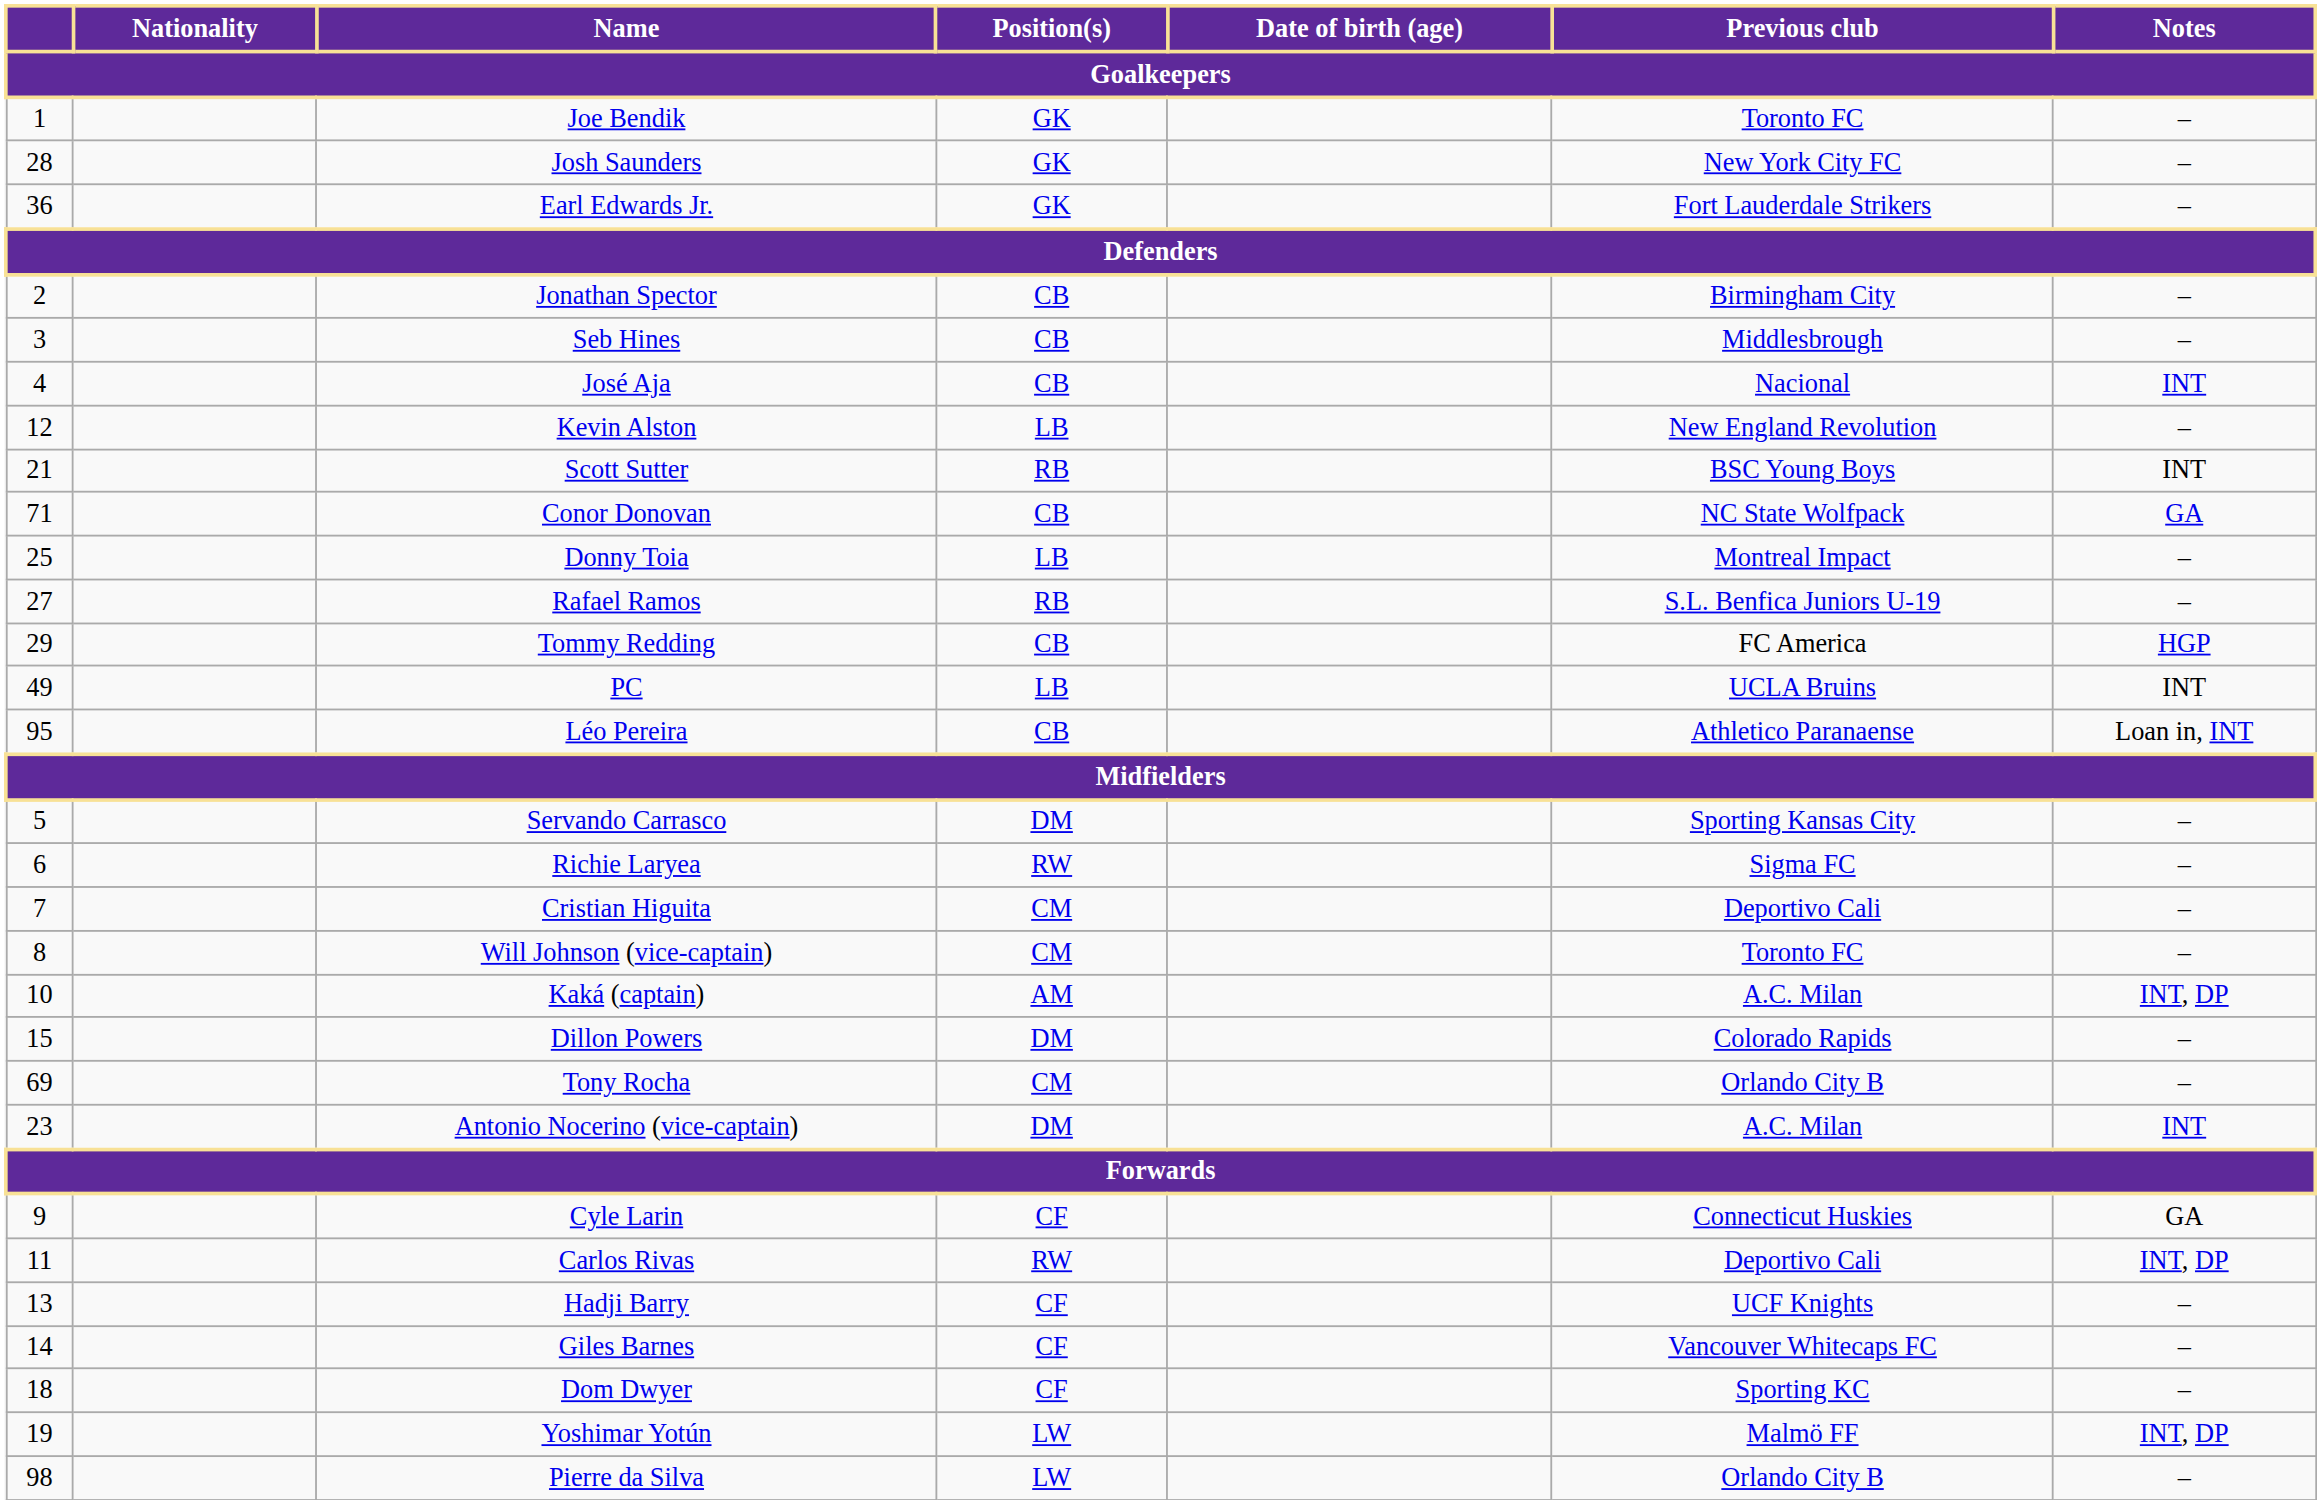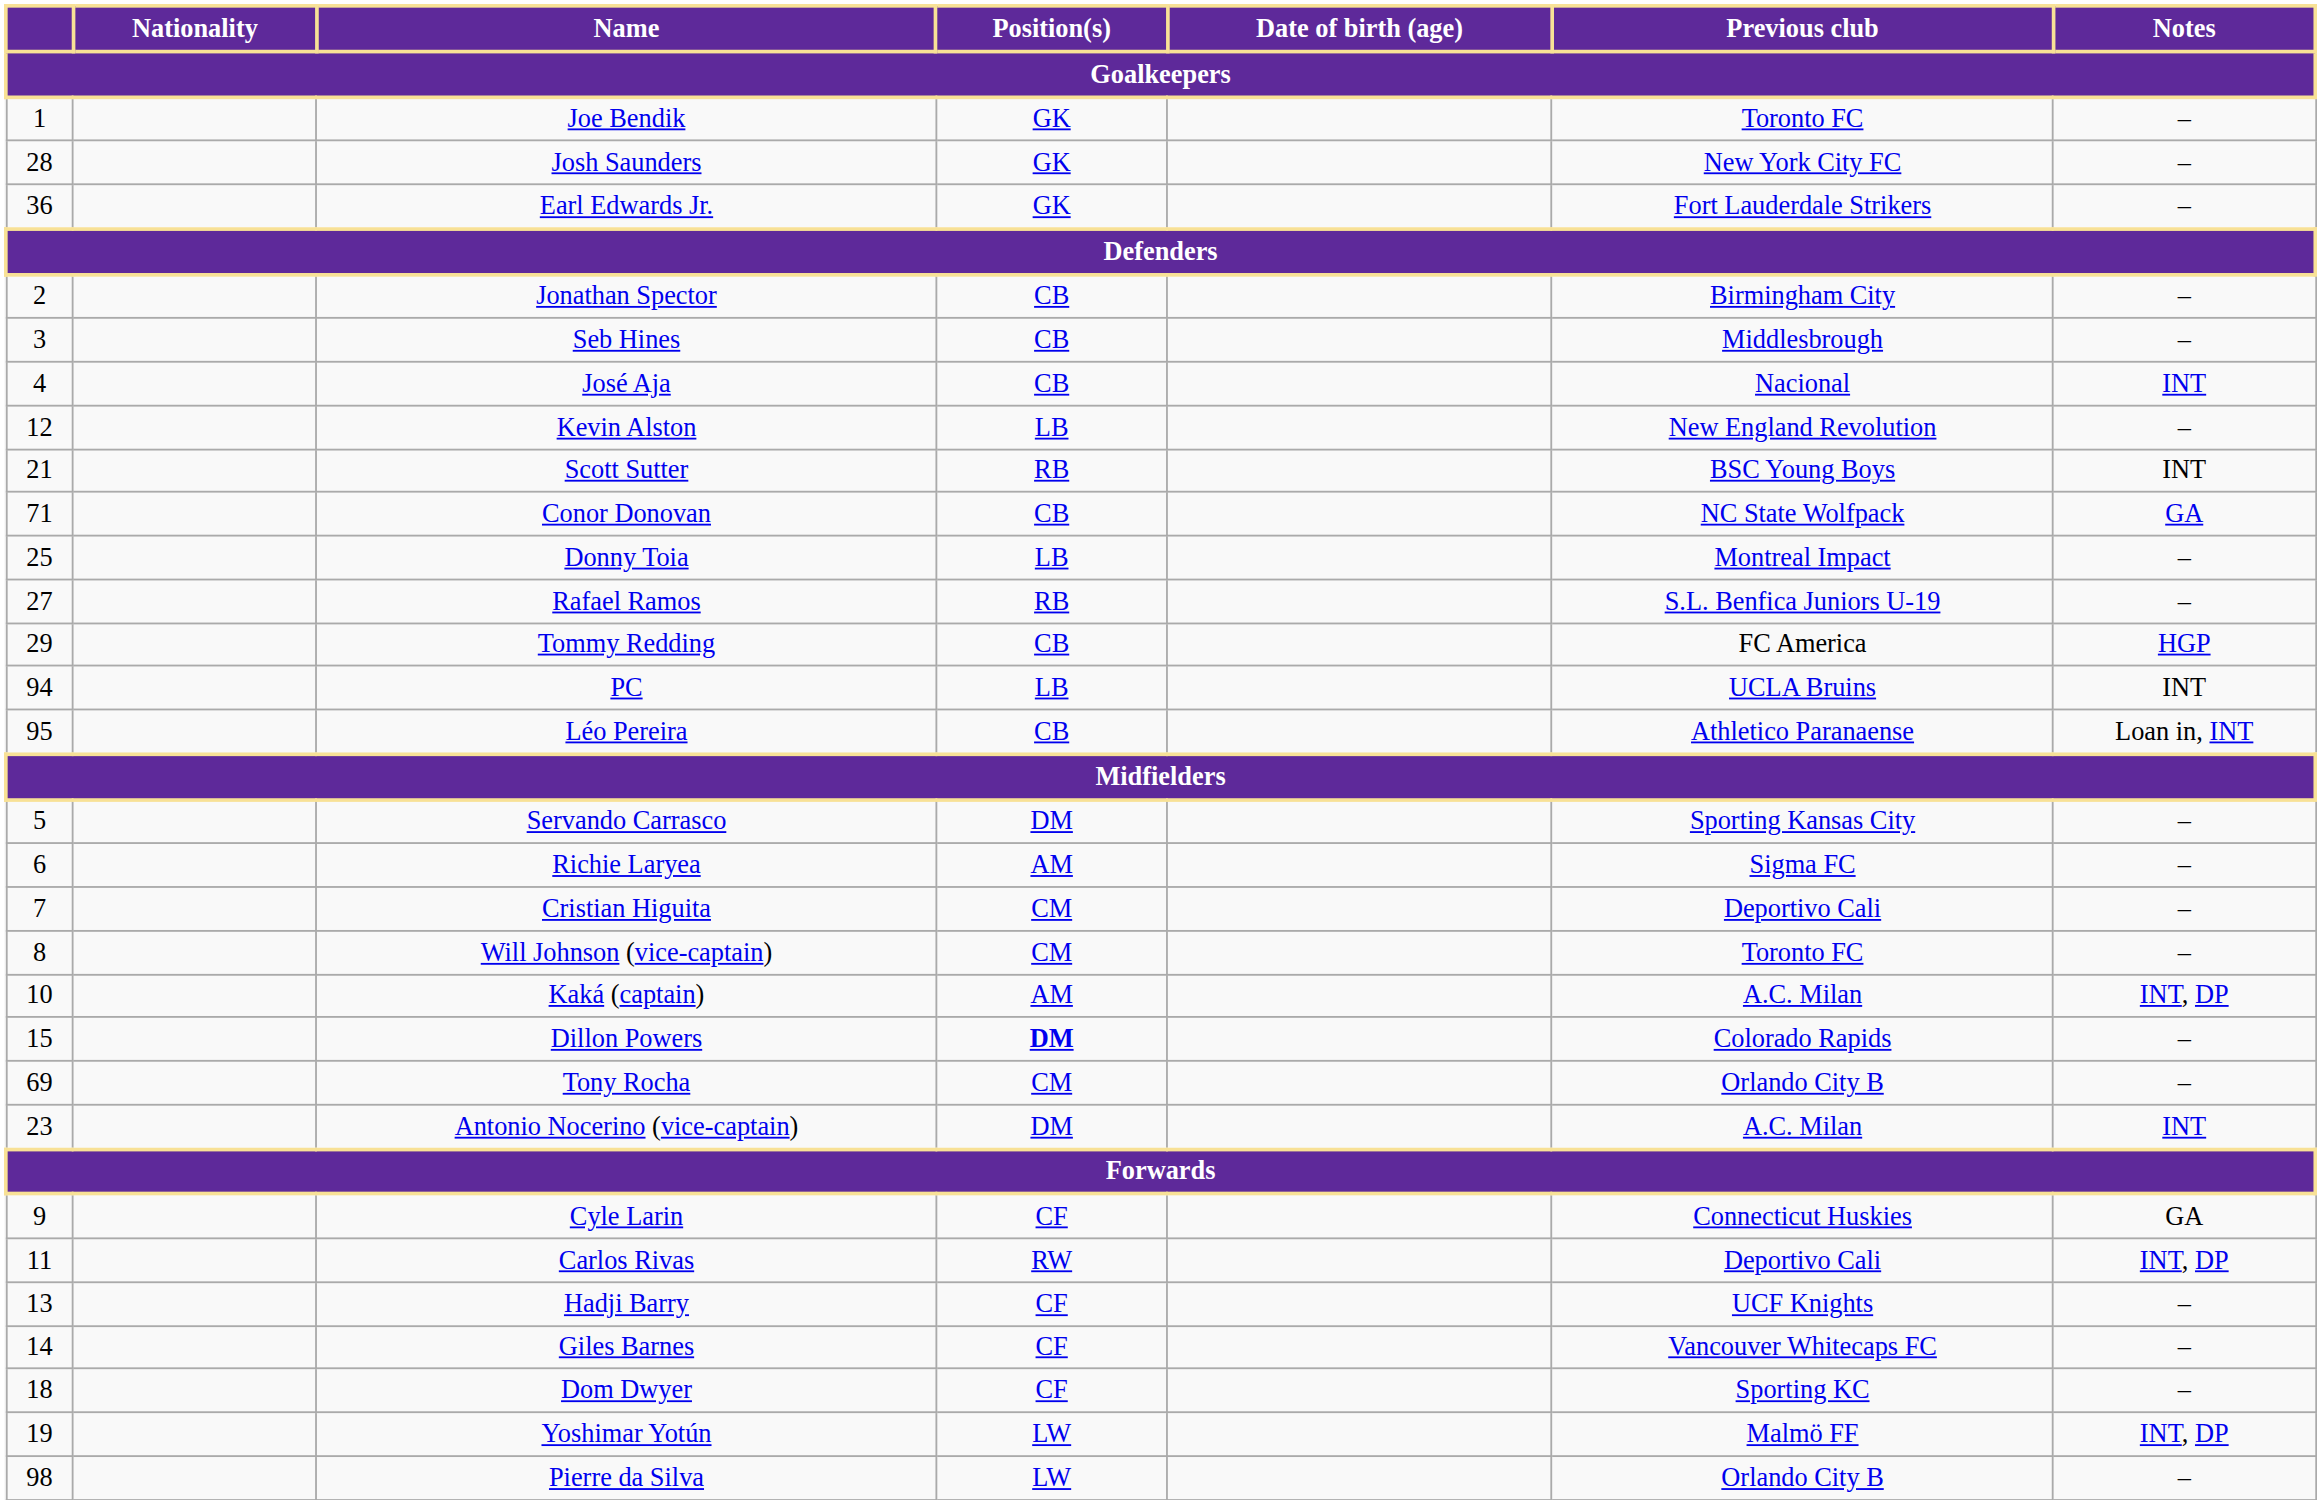 <table class="wikitable" style="text-align:center; font-size:90%; width:100%;">
 <tr>
 <th style="background:#5E299A; color:white; border:2px solid #F8E196; text-align:center;"></th>
 <th style="background:#5E299A; color:white; border:2px solid #F8E196; text-align:center;">Nationality</th>
 <th style="background:#5E299A; color:white; border:2px solid #F8E196; text-align:center;">Name</th>
 <th style="background:#5E299A; color:white; border:2px solid #F8E196; text-align:center;">Position(s)</th>
 <th style="background:#5E299A; color:white; border:2px solid #F8E196; text-align:center;">Date of birth (age)</th>
 <th style="background:#5E299A; color:white; border:2px solid #F8E196; text-align:center;">Previous club</th>
 <th style="background:#5E299A; color:white; border:2px solid #F8E196; text-align:center;">Notes</th>
 </tr>
 <tr>
 <th colspan="7" style="text-align:center; background:#5E299A; color:white; border:2px solid #F8E196;">Goalkeepers</th>
 </tr>
 <tr>
 <td>1</td>
 <td></td>
 <td><a href='#'>Joe Bendik</a></td>
 <td><a href='#'>GK</a></td>
 <td></td>
 <td> <a href='#'>Toronto FC</a></td>
 <td>–</td>
 </tr>
 <tr>
 <td>28</td>
 <td></td>
 <td><a href='#'>Josh Saunders</a></td>
 <td><a href='#'>GK</a></td>
 <td></td>
 <td> <a href='#'>New York City FC</a></td>
 <td>–<br></td>
 </tr>
 <tr>
 <td>36</td>
 <td></td>
 <td><a href='#'>Earl Edwards Jr.</a></td>
 <td><a href='#'>GK</a></td>
 <td></td>
 <td> <a href='#'>Fort Lauderdale Strikers</a></td>
 <td>–</td>
 </tr>
 <tr>
 <th colspan="7" style="text-align:center; background:#5E299A; color:white; border:2px solid #F8E196;">Defenders</th>
 </tr>
 <tr>
 <td>2</td>
 <td></td>
 <td><a href='#'>Jonathan Spector</a></td>
 <td><a href='#'>CB</a></td>
 <td></td>
 <td> <a href='#'>Birmingham City</a></td>
 <td>–</td>
 </tr>
 <tr>
 <td>3</td>
 <td></td>
 <td><a href='#'>Seb Hines</a></td>
 <td><a href='#'>CB</a></td>
 <td></td>
 <td> <a href='#'>Middlesbrough</a></td>
 <td>–</td>
 </tr>
 <tr>
 <td>4</td>
 <td></td>
 <td><a href='#'>José Aja</a></td>
 <td><a href='#'>CB</a></td>
 <td></td>
 <td> <a href='#'>Nacional</a></td>
 <td><a href='#'>INT</a></td>
 </tr>
 <tr>
 <td>12</td>
 <td></td>
 <td><a href='#'>Kevin Alston</a></td>
 <td><a href='#'>LB</a></td>
 <td></td>
 <td> <a href='#'>New England Revolution</a></td>
 <td>–</td>
 </tr>
 <tr>
 <td>21</td>
 <td></td>
 <td><a href='#'>Scott Sutter</a></td>
 <td><a href='#'>RB</a></td>
 <td></td>
 <td> <a href='#'>BSC Young Boys</a></td>
 <td>INT</td>
 </tr>
 <tr>
 <td>71</td>
 <td></td>
 <td><a href='#'>Conor Donovan</a></td>
 <td><a href='#'>CB</a></td>
 <td></td>
 <td> <a href='#'>NC State Wolfpack</a></td>
 <td><a href='#'>GA</a></td>
 </tr>
 <tr>
 <td>25</td>
 <td></td>
 <td><a href='#'>Donny Toia</a></td>
 <td><a href='#'>LB</a></td>
 <td></td>
 <td> <a href='#'>Montreal Impact</a></td>
 <td>–</td>
 </tr>
 <tr>
 <td>27</td>
 <td></td>
 <td><a href='#'>Rafael Ramos</a></td>
 <td><a href='#'>RB</a></td>
 <td></td>
 <td> <a href='#'>S.L. Benfica Juniors U-19</a></td>
 <td>–</td>
 </tr>
 <tr>
 <td>29</td>
 <td></td>
 <td><a href='#'>Tommy Redding</a></td>
 <td><a href='#'>CB</a></td>
 <td></td>
 <td> FC America</td>
 <td><a href='#'>HGP</a></td>
 </tr>
 <tr>
-<td>49</td>
+<td>94</td>
 <td></td>
 <td><a href='#'>PC</a></td>
 <td><a href='#'>LB</a></td>
 <td></td>
 <td> <a href='#'>UCLA Bruins</a></td>
 <td>INT</td>
 </tr>
 <tr>
 <td>95</td>
 <td></td>
 <td><a href='#'>Léo Pereira</a></td>
 <td><a href='#'>CB</a></td>
 <td></td>
 <td> <a href='#'>Athletico Paranaense</a></td>
 <td>Loan in, <a href='#'>INT</a></td>
 </tr>
 <tr>
 <th colspan="7" style="text-align:center; background:#5E299A; color:white; border:2px solid #F8E196;">Midfielders</th>
 </tr>
 <tr>
 <td>5</td>
 <td></td>
 <td><a href='#'>Servando Carrasco</a></td>
 <td><a href='#'>DM</a></td>
 <td></td>
 <td> <a href='#'>Sporting Kansas City</a></td>
 <td>–</td>
 </tr>
 <tr>
 <td>6</td>
 <td></td>
 <td><a href='#'>Richie Laryea</a></td>
-<td><a href='#'>RW</a></td>
+<td><a href='#'>AM</a></td>
 <td></td>
 <td> <a href='#'>Sigma FC</a></td>
 <td>–</td>
 </tr>
 <tr>
 <td>7</td>
 <td></td>
 <td><a href='#'>Cristian Higuita</a></td>
 <td><a href='#'>CM</a></td>
 <td></td>
 <td> <a href='#'>Deportivo Cali</a></td>
 <td>–</td>
 </tr>
 <tr>
 <td>8</td>
 <td></td>
 <td><a href='#'>Will Johnson</a> (<a href='#'>vice-captain</a>)</td>
 <td><a href='#'>CM</a></td>
 <td></td>
 <td> <a href='#'>Toronto FC</a></td>
 <td>–</td>
 </tr>
 <tr>
 <td>10</td>
 <td></td>
 <td><a href='#'>Kaká</a> (<a href='#'>captain</a>)</td>
 <td><a href='#'>AM</a></td>
 <td></td>
 <td> <a href='#'>A.C. Milan</a></td>
 <td><a href='#'>INT</a>, <a href='#'>DP</a></td>
 </tr>
 <tr>
 <td>15</td>
 <td></td>
 <td><a href='#'>Dillon Powers</a></td>
-<td><a href='#'>DM</a></td>
+<td><strong><a href='#'>DM</a></strong></td>
 <td></td>
 <td> <a href='#'>Colorado Rapids</a></td>
 <td>–</td>
 </tr>
 <tr>
 <td>69</td>
 <td></td>
 <td><a href='#'>Tony Rocha</a></td>
 <td><a href='#'>CM</a></td>
 <td></td>
 <td> <a href='#'>Orlando City B</a></td>
 <td>–</td>
 </tr>
 <tr>
 <td>23</td>
 <td></td>
 <td><a href='#'>Antonio Nocerino</a> (<a href='#'>vice-captain</a>)</td>
 <td><a href='#'>DM</a></td>
 <td></td>
 <td> <a href='#'>A.C. Milan</a></td>
 <td><a href='#'>INT</a></td>
 </tr>
 <tr>
 <th colspan="7" style="text-align:center; background:#5E299A; color:white; border:2px solid #F8E196;">Forwards</th>
 </tr>
 <tr>
 <td>9</td>
 <td></td>
 <td><a href='#'>Cyle Larin</a></td>
 <td><a href='#'>CF</a></td>
 <td></td>
 <td> <a href='#'>Connecticut Huskies</a></td>
 <td>GA</td>
 </tr>
 <tr>
 <td>11</td>
 <td></td>
 <td><a href='#'>Carlos Rivas</a></td>
 <td><a href='#'>RW</a></td>
 <td></td>
 <td> <a href='#'>Deportivo Cali</a></td>
 <td><a href='#'>INT</a>, <a href='#'>DP</a></td>
 </tr>
 <tr>
 <td>13</td>
 <td></td>
 <td><a href='#'>Hadji Barry</a></td>
 <td><a href='#'>CF</a></td>
 <td></td>
 <td> <a href='#'>UCF Knights</a></td>
 <td>–</td>
 </tr>
 <tr>
 <td>14</td>
 <td></td>
 <td><a href='#'>Giles Barnes</a></td>
 <td><a href='#'>CF</a></td>
 <td></td>
 <td> <a href='#'>Vancouver Whitecaps FC</a></td>
 <td>–</td>
 </tr>
 <tr>
 <td>18</td>
 <td></td>
 <td><a href='#'>Dom Dwyer</a></td>
 <td><a href='#'>CF</a></td>
 <td></td>
 <td> <a href='#'>Sporting KC</a></td>
 <td>–</td>
 </tr>
 <tr>
 <td>19</td>
 <td></td>
 <td><a href='#'>Yoshimar Yotún</a></td>
 <td><a href='#'>LW</a></td>
 <td></td>
 <td> <a href='#'>Malmö FF</a></td>
 <td><a href='#'>INT</a>, <a href='#'>DP</a></td>
 </tr>
 <tr>
 <td>98</td>
 <td></td>
 <td><a href='#'>Pierre da Silva</a></td>
 <td><a href='#'>LW</a></td>
 <td></td>
 <td> <a href='#'>Orlando City B</a></td>
 <td>–</td>
 </tr>
 </table>
